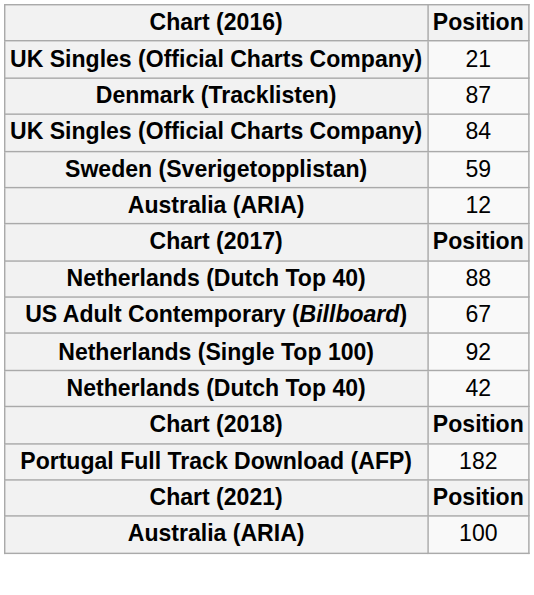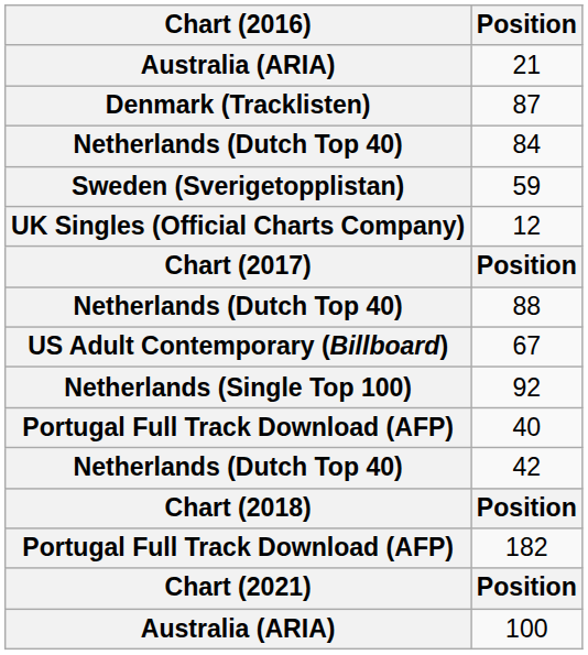 <table class="wikitable plainrowheaders sortable" style="text-align:center">
 <tr>
 <th>Chart (2016)</th>
 <th>Position</th>
 </tr>
 <tr>
-<th scope="row">UK Singles (Official Charts Company)</th>
+<th scope="row">Australia (ARIA)</th>
 <td>21</td>
 </tr>
 <tr>
 <th scope="row">Denmark (Tracklisten)</th>
 <td>87</td>
 </tr>
 <tr>
-<th scope="row">UK Singles (Official Charts Company)</th>
+<th scope="row">Netherlands (Dutch Top 40)</th>
 <td>84</td>
 </tr>
 <tr>
 <th scope="row">Sweden (Sverigetopplistan)</th>
 <td>59</td>
 </tr>
 <tr>
-<th scope="row">Australia (ARIA)</th>
+<th scope="row">UK Singles (Official Charts Company)</th>
 <td>12</td>
 </tr>
 <tr>
 <th>Chart (2017)</th>
 <th>Position</th>
 </tr>
 <tr>
 <th scope="row">Netherlands (Dutch Top 40)</th>
 <td>88</td>
 </tr>
 <tr>
 <th scope="row">US Adult Contemporary (<em>Billboard</em>)</th>
 <td>67</td>
 </tr>
 <tr>
 <th scope="row">Netherlands (Single Top 100)</th>
 <td>92</td>
+</tr>
+<tr>
+<th scope="row">Portugal Full Track Download (AFP)</th>
+<td>40</td>
 </tr>
 <tr>
 <th scope="row">Netherlands (Dutch Top 40)</th>
 <td>42</td>
 </tr>
 <tr>
 <th>Chart (2018)</th>
 <th>Position</th>
 </tr>
 <tr>
 <th scope="row">Portugal Full Track Download (AFP)</th>
 <td>182</td>
 </tr>
 <tr>
 <th>Chart (2021)</th>
 <th>Position</th>
 </tr>
 <tr>
 <th scope="row">Australia (ARIA)</th>
 <td>100</td>
 </tr>
 </table>
